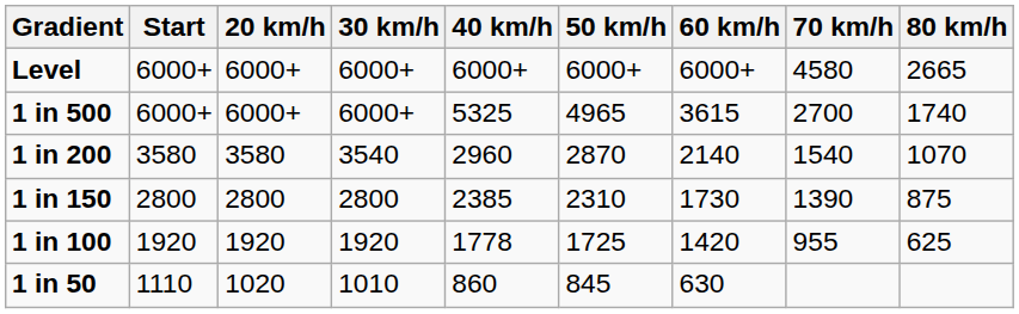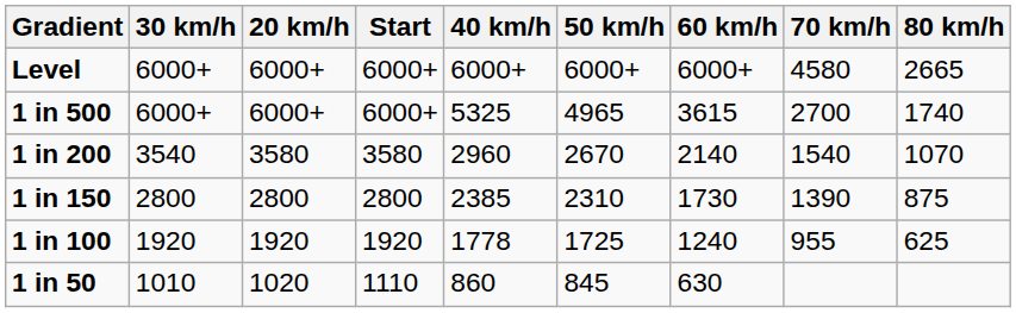 <table class="wikitable">
 <tr>
 <th>Gradient</th>
+<th>30 km/h</th>
+<th>20 km/h</th>
 <th>Start</th>
-<th>20 km/h</th>
-<th>30 km/h</th>
 <th>40 km/h</th>
 <th>50 km/h</th>
 <th>60 km/h</th>
 <th>70 km/h</th>
 <th>80 km/h</th>
 </tr>
 <tr>
 <td><strong>Level</strong></td>
 <td>6000+</td>
 <td>6000+</td>
 <td>6000+</td>
 <td>6000+</td>
 <td>6000+</td>
 <td>6000+</td>
 <td>4580</td>
 <td>2665</td>
 </tr>
 <tr>
 <td><strong>1 in 500</strong></td>
 <td>6000+</td>
 <td>6000+</td>
 <td>6000+</td>
 <td>5325</td>
 <td>4965</td>
 <td>3615</td>
 <td>2700</td>
 <td>1740</td>
 </tr>
 <tr>
 <td><strong>1 in 200</strong></td>
+<td>3540</td>
 <td>3580</td>
 <td>3580</td>
-<td>3540</td>
 <td>2960</td>
-<td>2870</td>
+<td>2670</td>
 <td>2140</td>
 <td>1540</td>
 <td>1070</td>
 </tr>
 <tr>
 <td><strong>1 in 150</strong></td>
 <td>2800</td>
 <td>2800</td>
 <td>2800</td>
 <td>2385</td>
 <td>2310</td>
 <td>1730</td>
 <td>1390</td>
 <td>875</td>
 </tr>
 <tr>
 <td><strong>1 in 100</strong></td>
 <td>1920</td>
 <td>1920</td>
 <td>1920</td>
 <td>1778</td>
 <td>1725</td>
-<td>1420</td>
+<td>1240</td>
 <td>955</td>
 <td>625</td>
 </tr>
 <tr>
 <td><strong>1 in 50</strong></td>
+<td>1010</td>
+<td>1020</td>
 <td>1110</td>
-<td>1020</td>
-<td>1010</td>
 <td>860</td>
 <td>845</td>
 <td>630</td>
 <td></td>
 <td></td>
 </tr>
 </table>
